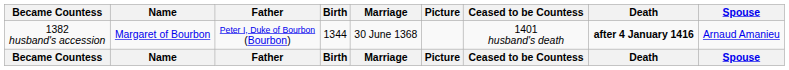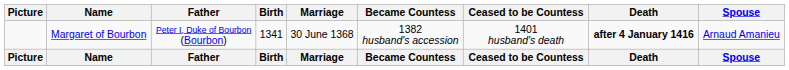 <table style="width:95%;" class="wikitable">
 <tr>
-<th>Became Countess</th>
+<th>Picture</th>
 <th>Name</th>
 <th>Father</th>
 <th>Birth</th>
 <th>Marriage</th>
-<th>Picture</th>
+<th>Became Countess</th>
 <th>Ceased to be Countess</th>
 <th>Death</th>
 <th><a href='#'>Spouse</a></th>
 </tr>
 <tr>
-<td style="text-align:center;">1382<br><em>husband's accession</em></td>
+<td style="text-align:center;"></td>
 <td style="text-align:center;"><a href='#'>Margaret of Bourbon</a><br></td>
 <td style="text-align:center;"><small><a href='#'>Peter I, Duke of Bourbon</a></small><br> (<a href='#'>Bourbon</a>)</td>
-<td style="text-align:center;">1344</td>
+<td style="text-align:center;">1341</td>
 <td style="text-align:center;">30 June 1368</td>
-<td style="text-align:center;"></td>
+<td style="text-align:center;">1382<br><em>husband's accession</em></td>
 <td style="text-align:center;">1401<br><em>husband's death</em></td>
 <td style="text-align:center;"><strong>after 4 January 1416</strong></td>
 <td style="text-align:center;"><a href='#'>Arnaud Amanieu</a></td>
 </tr>
 <tr>
-<th>Became Countess</th>
+<th>Picture</th>
 <th>Name</th>
 <th>Father</th>
 <th>Birth</th>
 <th>Marriage</th>
-<th>Picture</th>
+<th>Became Countess</th>
 <th>Ceased to be Countess</th>
 <th>Death</th>
 <th><a href='#'>Spouse</a></th>
 </tr>
 </table>
